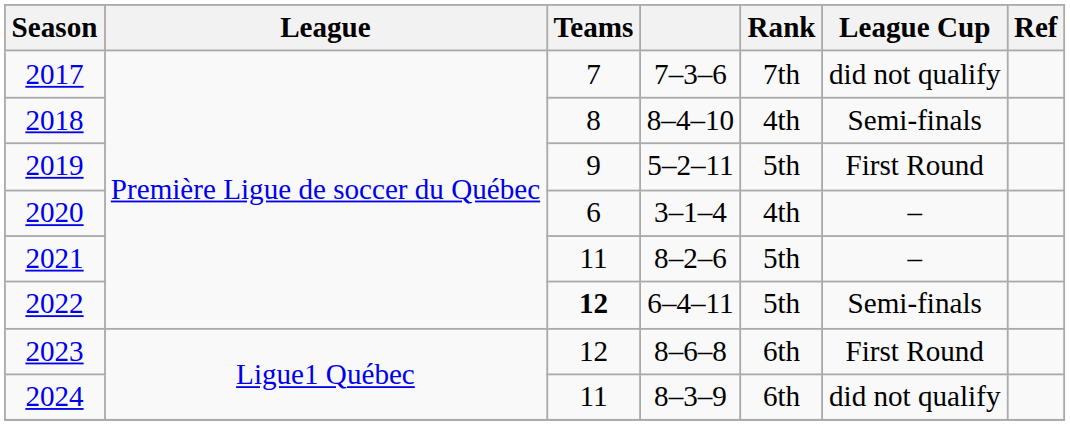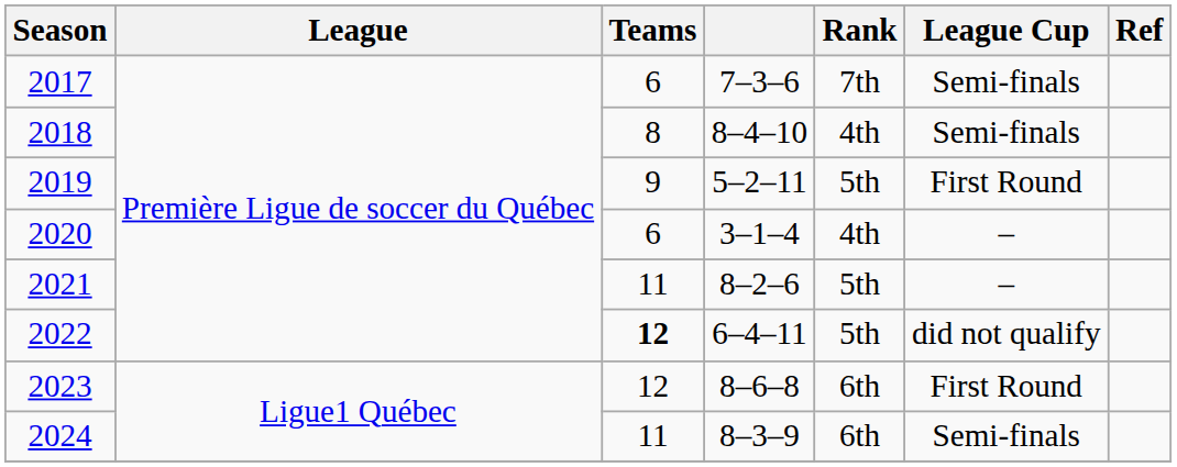 <table class="wikitable" style="text-align: center;">
 <tr>
 <th>Season</th>
 <th>League</th>
 <th>Teams</th>
 <th></th>
 <th>Rank</th>
 <th>League Cup</th>
 <th>Ref</th>
 </tr>
 <tr>
 <td><a href='#'>2017</a></td>
 <td rowspan="6"><a href='#'>Première Ligue de soccer du Québec</a></td>
-<td>7</td>
+<td>6</td>
 <td>7–3–6</td>
 <td>7th</td>
-<td>did not qualify</td>
+<td>Semi-finals</td>
 <td></td>
 </tr>
 <tr>
 <td><a href='#'>2018</a></td>
 <td>8</td>
 <td>8–4–10</td>
 <td>4th</td>
 <td>Semi-finals</td>
 <td></td>
 </tr>
 <tr>
 <td><a href='#'>2019</a></td>
 <td>9</td>
 <td>5–2–11</td>
 <td>5th</td>
 <td>First Round</td>
 <td></td>
 </tr>
 <tr>
 <td><a href='#'>2020</a></td>
 <td>6</td>
 <td>3–1–4</td>
 <td>4th</td>
 <td>–</td>
 <td></td>
 </tr>
 <tr>
 <td><a href='#'>2021</a></td>
 <td>11</td>
 <td>8–2–6</td>
 <td>5th</td>
 <td>–</td>
 <td></td>
 </tr>
 <tr>
 <td><a href='#'>2022</a></td>
 <td><strong>12</strong></td>
 <td>6–4–11</td>
 <td>5th</td>
-<td>Semi-finals</td>
+<td>did not qualify</td>
 <td></td>
 </tr>
 <tr>
 <td><a href='#'>2023</a></td>
 <td rowspan=2><a href='#'>Ligue1 Québec</a></td>
 <td>12</td>
 <td>8–6–8</td>
 <td>6th</td>
 <td>First Round</td>
 <td></td>
 </tr>
 <tr>
 <td><a href='#'>2024</a></td>
 <td>11</td>
 <td>8–3–9</td>
 <td>6th</td>
-<td>did not qualify</td>
+<td>Semi-finals</td>
 <td></td>
 </tr>
 <tr>
 </tr>
 </table>
